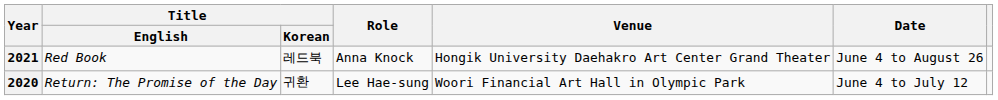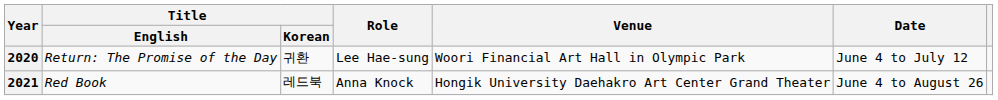 <table class="wikitable plainrowheaders">
 <tr>
 <th rowspan="2">Year</th>
 <th colspan="2">Title</th>
 <th rowspan="2">Role</th>
 <th rowspan="2">Venue</th>
 <th rowspan="2">Date</th>
 <th rowspan="2"></th>
 </tr>
 <tr>
 <th scope="col">English</th>
 <th>Korean</th>
 </tr>
 <tr>
+<th scope="row">2020</th>
+<td><em>Return: The Promise of the Day</em></td>
+<td>귀환</td>
+<td>Lee Hae-sung</td>
+<td>Woori Financial Art Hall in Olympic Park</td>
+<td>June 4 to July 12</td>
+<td style="text-align:center"></td>
+</tr>
+<tr>
 <th scope="row">2021</th>
 <td><em>Red Book</em></td>
 <td>레드북</td>
 <td>Anna Knock</td>
 <td>Hongik University Daehakro Art Center Grand Theater</td>
 <td>June 4 to August 26</td>
 <td style="text-align:center"></td>
 </tr>
-<tr>
-<th scope="row">2020</th>
-<td><em>Return: The Promise of the Day</em></td>
-<td>귀환</td>
-<td>Lee Hae-sung</td>
-<td>Woori Financial Art Hall in Olympic Park</td>
-<td>June 4 to July 12</td>
-<td style="text-align:center"></td>
-</tr>
 </table>
